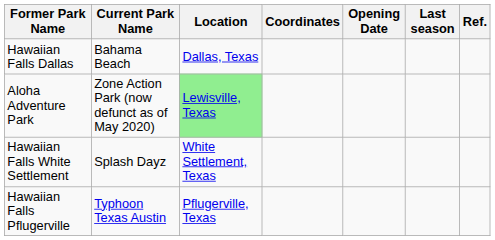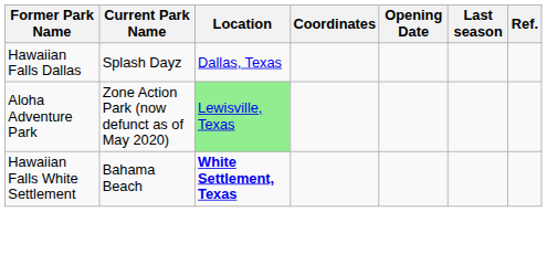 <table class="wikitable sortable">
 <tr>
 <th>Former Park Name</th>
 <th>Current Park Name</th>
 <th>Location</th>
 <th>Coordinates</th>
 <th>Opening Date</th>
 <th>Last season</th>
 <th class="unsortable">Ref.</th>
 </tr>
 <tr>
 <td>Hawaiian Falls Dallas</td>
-<td>Bahama Beach</td>
+<td>Splash Dayz</td>
 <td><a href='#'>Dallas, Texas</a></td>
 <td></td>
 <td></td>
 <td></td>
 <td></td>
 </tr>
 <tr>
 <td>Aloha Adventure Park</td>
 <td>Zone Action Park (now defunct as of May 2020)</td>
 <td style="background: lightgreen;"><a href='#'>Lewisville, Texas</a></td>
 <td></td>
 <td></td>
 <td></td>
 <td></td>
 </tr>
 <tr>
 <td>Hawaiian Falls White Settlement</td>
-<td>Splash Dayz</td>
-<td><a href='#'>White Settlement, Texas</a></td>
-<td></td>
-<td></td>
-<td></td>
-<td></td>
-</tr>
-<tr>
-<td>Hawaiian Falls Pflugerville</td>
-<td><a href='#'>Typhoon Texas Austin</a></td>
-<td><a href='#'>Pflugerville, Texas</a></td>
+<td>Bahama Beach</td>
+<td><strong><a href='#'>White Settlement, Texas</a></strong></td>
 <td></td>
 <td></td>
 <td></td>
 <td></td>
 </tr>
 </table>
